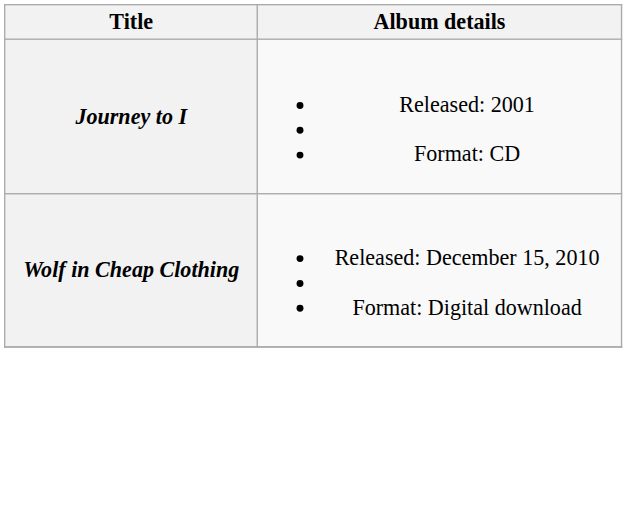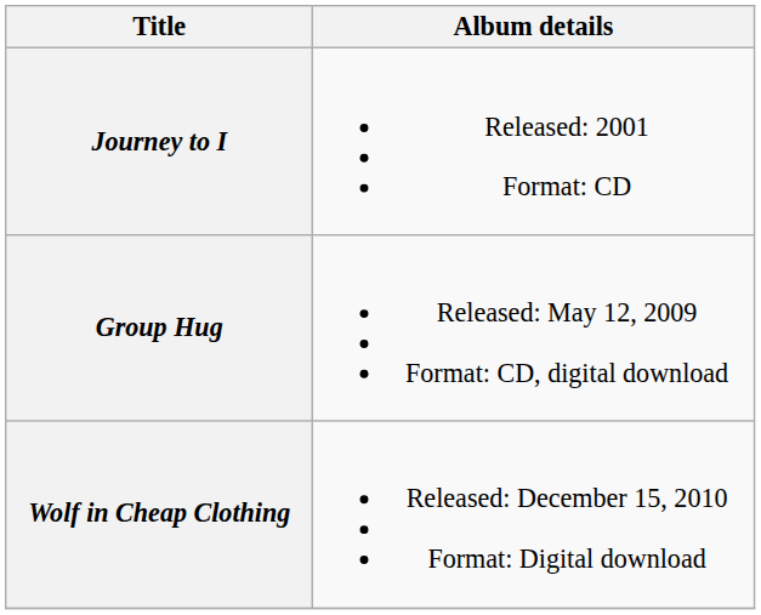 <table class="wikitable plainrowheaders" style="text-align:center;">
 <tr>
 <th scope="col" style="width:11em;">Title</th>
 <th scope="col" style="width:16em;">Album details</th>
 </tr>
 <tr>
 <th scope="row"><em>Journey to I</em></th>
 <td><br><ul><li>Released: 2001</li><li></li><li>Format: CD</li></ul></td>
 </tr>
 <tr>
+<th scope="row"><em>Group Hug</em></th>
+<td><br><ul><li>Released: May 12, 2009</li><li></li><li>Format: CD, digital download</li></ul></td>
+</tr>
+<tr>
 <th scope="row"><em>Wolf in Cheap Clothing</em></th>
 <td><br><ul><li>Released: December 15, 2010</li><li></li><li>Format: Digital download</li></ul></td>
 </tr>
 <tr>
 </tr>
 </table>
